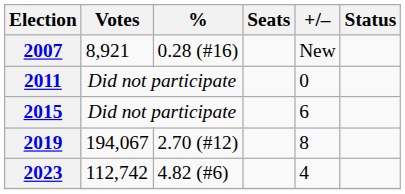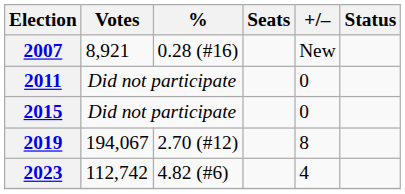 <table class="wikitable" style="text-align:left;">
 <tr>
 <th>Election</th>
 <th>Votes</th>
 <th>%</th>
 <th>Seats</th>
 <th>+/–</th>
 <th>Status</th>
 </tr>
 <tr>
 <th><a href='#'>2007</a></th>
 <td>8,921</td>
 <td>0.28 (#16)</td>
 <td></td>
 <td>New</td>
 <td></td>
 </tr>
 <tr>
 <th><a href='#'>2011</a></th>
 <td colspan=2 align=center><em>Did not participate</em></td>
 <td></td>
 <td> 0</td>
 <td></td>
 </tr>
 <tr>
 <th><a href='#'>2015</a></th>
 <td colspan=2 align=center><em>Did not participate</em></td>
 <td></td>
-<td> 6</td>
+<td> 0</td>
 <td></td>
 </tr>
 <tr>
 <th><a href='#'>2019</a></th>
 <td>194,067</td>
 <td>2.70 (#12)</td>
 <td></td>
 <td> 8</td>
 <td></td>
 </tr>
 <tr>
 <th><a href='#'>2023</a></th>
 <td>112,742</td>
 <td>4.82 (#6)</td>
 <td></td>
 <td> 4</td>
 <td></td>
 </tr>
 <tr>
 </tr>
 </table>
